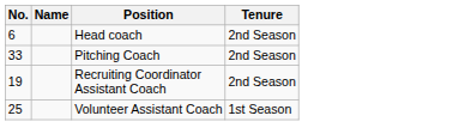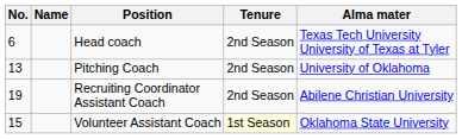 <table class="wikitable sortable">
 <tr>
 <th>No.</th>
 <th>Name</th>
 <th>Position</th>
 <th>Tenure</th>
+<th>Alma mater</th>
 </tr>
 <tr>
 <td>6</td>
 <td></td>
 <td>Head coach</td>
 <td>2nd Season</td>
+<td><a href='#'>Texas Tech University</a><br><a href='#'>University of Texas at Tyler</a></td>
 </tr>
 <tr>
-<td>33</td>
+<td>13</td>
 <td></td>
 <td>Pitching Coach</td>
 <td>2nd Season</td>
+<td><a href='#'>University of Oklahoma</a></td>
 </tr>
 <tr>
 <td>19</td>
 <td></td>
 <td>Recruiting Coordinator<br>Assistant Coach</td>
 <td>2nd Season</td>
+<td><a href='#'>Abilene Christian University</a></td>
 </tr>
 <tr>
-<td>25</td>
+<td>15</td>
 <td></td>
 <td>Volunteer Assistant Coach</td>
-<td>1st Season</td>
+<td style="background: lightyellow;">1st Season</td>
+<td><a href='#'>Oklahoma State University</a></td>
 </tr>
 </table>
